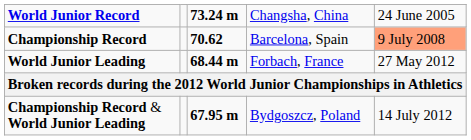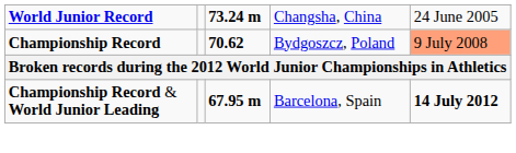 <table class="wikitable">
 <tr>
 <td><strong><a href='#'>World Junior Record</a></strong></td>
 <td></td>
 <td><strong>73.24 m</strong></td>
 <td><a href='#'>Changsha</a>, <a href='#'>China</a></td>
 <td>24 June 2005</td>
 </tr>
 <tr>
 <td><strong>Championship Record</strong></td>
 <td></td>
 <td><strong>70.62</strong></td>
-<td><a href='#'>Barcelona</a>, Spain</td>
+<td><a href='#'>Bydgoszcz</a>, <a href='#'>Poland</a></td>
 <td style="background: lightsalmon;">9 July 2008</td>
-</tr>
-<tr>
-<td><strong>World Junior Leading</strong></td>
-<td></td>
-<td><strong>68.44 m</strong></td>
-<td><a href='#'>Forbach</a>, <a href='#'>France</a></td>
-<td>27 May 2012</td>
 </tr>
 <tr>
 <th colspan="5">Broken records during the 2012 World Junior Championships in Athletics</th>
 </tr>
 <tr>
 <td><strong>Championship Record</strong> &<br><strong>World Junior Leading</strong></td>
 <td></td>
 <td><strong>67.95 m</strong></td>
-<td><a href='#'>Bydgoszcz</a>, <a href='#'>Poland</a></td>
-<td>14 July 2012</td>
+<td><a href='#'>Barcelona</a>, Spain</td>
+<td><strong>14 July 2012</strong></td>
 </tr>
 </table>
